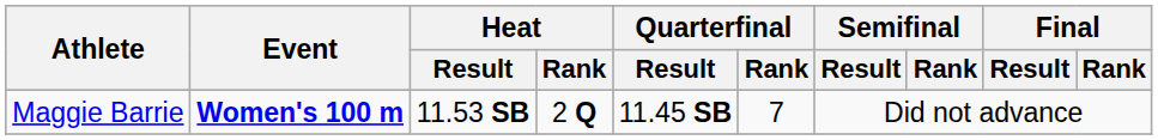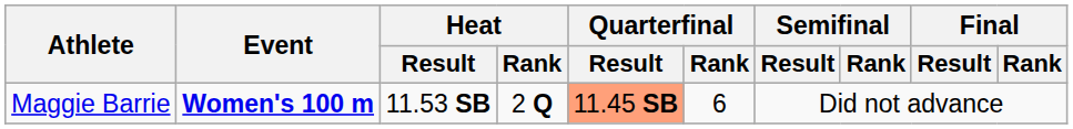 <table class="wikitable" style="font-size:90%">
 <tr>
 <th rowspan="2">Athlete</th>
 <th rowspan="2">Event</th>
 <th colspan="2">Heat</th>
 <th colspan="2">Quarterfinal</th>
 <th colspan="2">Semifinal</th>
 <th colspan="2">Final</th>
 </tr>
 <tr style="font-size:95%">
 <th>Result</th>
 <th>Rank</th>
 <th>Result</th>
 <th>Rank</th>
 <th>Result</th>
 <th>Rank</th>
 <th>Result</th>
 <th>Rank</th>
 </tr>
 <tr align=center>
 <td align=left><a href='#'>Maggie Barrie</a></td>
 <td align=left><strong><a href='#'>Women's 100 m</a></strong></td>
 <td>11.53 <strong>SB</strong></td>
 <td>2 <strong>Q</strong></td>
-<td>11.45 <strong>SB</strong></td>
-<td>7</td>
+<td style="background: lightsalmon;">11.45 <strong>SB</strong></td>
+<td>6</td>
 <td colspan="4">Did not advance</td>
 </tr>
 </table>
